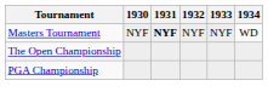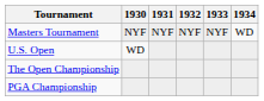 <table class="wikitable" style="font-size:95%;text-align:center;">
 <tr>
 <th>Tournament</th>
 <th>1930</th>
 <th>1931</th>
 <th>1932</th>
 <th>1933</th>
 <th>1934</th>
 </tr>
 <tr>
 <td align=left><a href='#'>Masters Tournament</a></td>
 <td style="background:#eeeeee;">NYF</td>
-<td style="background:#eeeeee;"><strong>NYF</strong></td>
+<td style="background:#eeeeee;">NYF</td>
 <td style="background:#eeeeee;">NYF</td>
 <td style="background:#eeeeee;">NYF</td>
 <td>WD</td>
+</tr>
+<tr>
+<td align=left><a href='#'>U.S. Open</a></td>
+<td>WD</td>
+<td style="background:#eeeeee;"></td>
+<td style="background:#eeeeee;"></td>
+<td style="background:#eeeeee;"></td>
+<td style="background:#eeeeee;"></td>
 </tr>
 <tr>
 <td align=left><a href='#'>The Open Championship</a></td>
 <td style="background:#eeeeee;"></td>
 <td style="background:#eeeeee;"></td>
 <td style="background:#eeeeee;"></td>
 <td style="background:#eeeeee;"></td>
 <td style="background:#eeeeee;"></td>
 </tr>
 <tr>
 <td align=left><a href='#'>PGA Championship</a></td>
 <td style="background:#eeeeee;"></td>
 <td style="background:#eeeeee;"></td>
 <td style="background:#eeeeee;"></td>
 <td style="background:#eeeeee;"></td>
 <td style="background:#eeeeee;"></td>
 </tr>
 </table>
